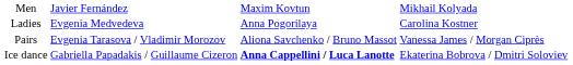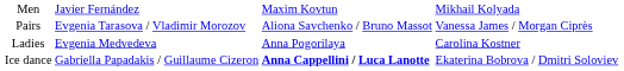 <table>
 <tr>
 <td style="text-align: center;">Men</td>
 <td> <a href='#'>Javier Fernández</a></td>
 <td> <a href='#'>Maxim Kovtun</a></td>
 <td> <a href='#'>Mikhail Kolyada</a></td>
 </tr>
 <tr>
+<td style="text-align: center;">Pairs</td>
+<td> <a href='#'>Evgenia Tarasova</a> / <a href='#'>Vladimir Morozov</a></td>
+<td> <a href='#'>Aliona Savchenko</a> / <a href='#'>Bruno Massot</a></td>
+<td> <a href='#'>Vanessa James</a> / <a href='#'>Morgan Ciprès</a></td>
+</tr>
+<tr>
 <td style="text-align: center;">Ladies</td>
 <td> <a href='#'>Evgenia Medvedeva</a></td>
 <td> <a href='#'>Anna Pogorilaya</a></td>
 <td> <a href='#'>Carolina Kostner</a></td>
-</tr>
-<tr>
-<td style="text-align: center;">Pairs</td>
-<td> <a href='#'>Evgenia Tarasova</a> / <a href='#'>Vladimir Morozov</a></td>
-<td> <a href='#'>Aliona Savchenko</a> / <a href='#'>Bruno Massot</a></td>
-<td> <a href='#'>Vanessa James</a> / <a href='#'>Morgan Ciprès</a></td>
 </tr>
 <tr>
 <td style="text-align: center;">Ice dance</td>
 <td> <a href='#'>Gabriella Papadakis</a> / <a href='#'>Guillaume Cizeron</a></td>
 <td><strong> <a href='#'>Anna Cappellini</a> / <a href='#'>Luca Lanotte</a></strong></td>
 <td> <a href='#'>Ekaterina Bobrova</a> / <a href='#'>Dmitri Soloviev</a></td>
 </tr>
 </table>
